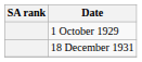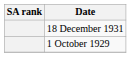 <table class="wikitable plainrowheaders">
 <tr>
 <th scope="col">SA rank</th>
 <th scope="col">Date</th>
 </tr>
 <tr>
 <th scope="row"></th>
-<td>1 October 1929</td>
+<td>18 December 1931</td>
 </tr>
 <tr>
 <th scope="row"></th>
-<td>18 December 1931</td>
+<td>1 October 1929</td>
 </tr>
 <tr>
 </tr>
 </table>
